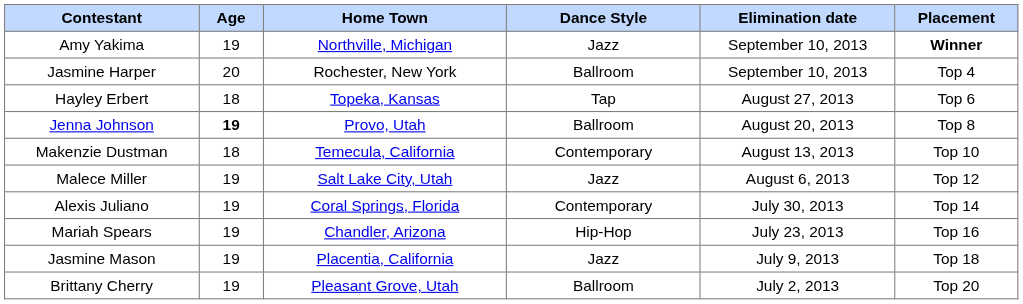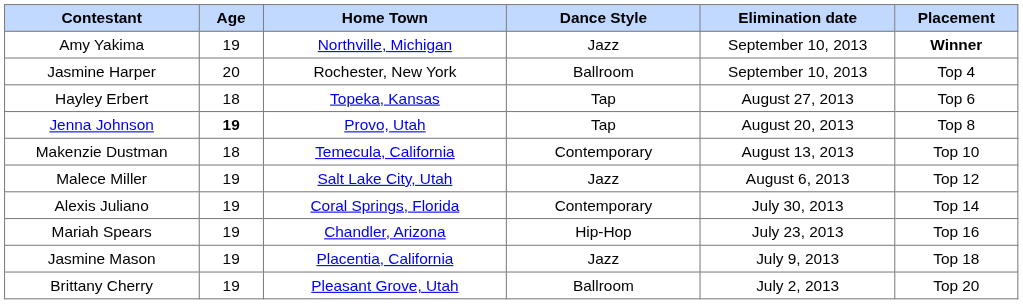 <table border="1" cellpadding="4" cellspacing="0" style="text-align:center; font-size:90%; border-collapse:collapse; width:75%;">
 <tr style="background:#C1D8FF;">
 <th style="width:12%;">Contestant</th>
 <th style="width:4%; text-align:center;">Age</th>
 <th style="width:15%;">Home Town</th>
 <th style="width:12%;">Dance Style</th>
 <th style="width:12%;">Elimination date</th>
 <th style="width:6%;">Placement</th>
 </tr>
 <tr>
 <td>Amy Yakima</td>
 <td>19</td>
 <td><a href='#'>Northville, Michigan</a></td>
 <td>Jazz</td>
 <td>September 10, 2013</td>
 <td><strong>Winner</strong></td>
 </tr>
 <tr>
 <td>Jasmine Harper</td>
 <td>20</td>
 <td>Rochester, New York</td>
 <td>Ballroom</td>
 <td>September 10, 2013</td>
 <td>Top 4</td>
 </tr>
 <tr>
 <td>Hayley Erbert</td>
 <td>18</td>
 <td><a href='#'>Topeka, Kansas</a></td>
 <td>Tap</td>
 <td>August 27, 2013</td>
 <td>Top 6</td>
 </tr>
 <tr>
 <td><a href='#'>Jenna Johnson</a></td>
 <td><strong>19</strong></td>
 <td><a href='#'>Provo, Utah</a></td>
-<td>Ballroom</td>
+<td>Tap</td>
 <td>August 20, 2013</td>
 <td>Top 8</td>
 </tr>
 <tr>
 <td>Makenzie Dustman</td>
 <td>18</td>
 <td><a href='#'>Temecula, California</a></td>
 <td>Contemporary</td>
 <td>August 13, 2013</td>
 <td>Top 10</td>
 </tr>
 <tr>
 <td>Malece Miller</td>
 <td>19</td>
 <td><a href='#'>Salt Lake City, Utah</a></td>
 <td>Jazz</td>
 <td>August 6, 2013</td>
 <td>Top 12</td>
 </tr>
 <tr>
 <td>Alexis Juliano</td>
 <td>19</td>
 <td><a href='#'>Coral Springs, Florida</a></td>
 <td>Contemporary</td>
 <td>July 30, 2013</td>
 <td>Top 14</td>
 </tr>
 <tr>
 <td>Mariah Spears</td>
 <td>19</td>
 <td><a href='#'>Chandler, Arizona</a></td>
 <td>Hip-Hop</td>
 <td>July 23, 2013</td>
 <td>Top 16</td>
 </tr>
 <tr>
 <td>Jasmine Mason</td>
 <td>19</td>
 <td><a href='#'>Placentia, California</a></td>
 <td>Jazz</td>
 <td>July 9, 2013</td>
 <td>Top 18</td>
 </tr>
 <tr>
 <td>Brittany Cherry</td>
 <td>19</td>
 <td><a href='#'>Pleasant Grove, Utah</a></td>
 <td>Ballroom</td>
 <td>July 2, 2013</td>
 <td>Top 20</td>
 </tr>
 </table>
